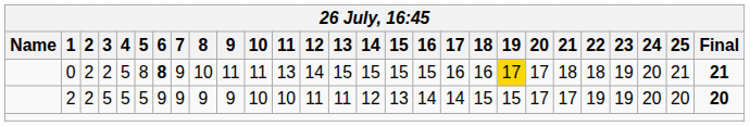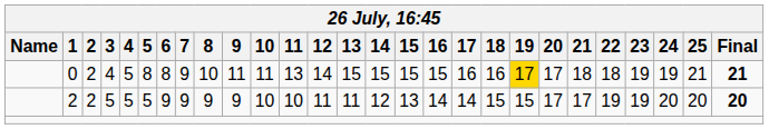 <table class=wikitable style="text-align:center; width: 55%">
 <tr>
 <th colspan=30><em>26 July, 16:45</em></th>
 </tr>
 <tr>
 <th>Name</th>
 <th>1</th>
 <th>2</th>
 <th>3</th>
 <th>4</th>
 <th>5</th>
 <th>6</th>
 <th>7</th>
 <th>8</th>
 <th>9</th>
 <th>10</th>
 <th>11</th>
 <th>12</th>
 <th>13</th>
 <th>14</th>
 <th>15</th>
 <th>16</th>
 <th>17</th>
 <th>18</th>
 <th>19</th>
 <th>20</th>
 <th>21</th>
 <th>22</th>
 <th>23</th>
 <th>24</th>
 <th>25</th>
 <th>Final</th>
 </tr>
 <tr>
 <td align=left><strong></strong></td>
 <td>0</td>
 <td>2</td>
-<td>2</td>
+<td>4</td>
 <td>5</td>
 <td>8</td>
-<td><strong>8</strong></td>
+<td>8</td>
 <td>9</td>
 <td>10</td>
 <td>11</td>
 <td>11</td>
 <td>13</td>
 <td>14</td>
 <td>15</td>
 <td>15</td>
 <td>15</td>
 <td>15</td>
 <td>16</td>
 <td>16</td>
 <td style="background: gold;">17</td>
 <td>17</td>
 <td>18</td>
 <td>18</td>
 <td>19</td>
-<td>20</td>
+<td>19</td>
 <td>21</td>
 <td><strong>21</strong></td>
 </tr>
 <tr>
 <td align=left></td>
 <td>2</td>
 <td>2</td>
 <td>5</td>
 <td>5</td>
 <td>5</td>
 <td>9</td>
 <td>9</td>
 <td>9</td>
 <td>9</td>
 <td>10</td>
 <td>10</td>
 <td>11</td>
 <td>11</td>
 <td>12</td>
 <td>13</td>
 <td>14</td>
 <td>14</td>
 <td>15</td>
 <td>15</td>
 <td>17</td>
 <td>17</td>
 <td>19</td>
 <td>19</td>
 <td>20</td>
 <td>20</td>
 <td><strong>20</strong></td>
 </tr>
 <tr>
 <td colspan=30></td>
 </tr>
 </table>
